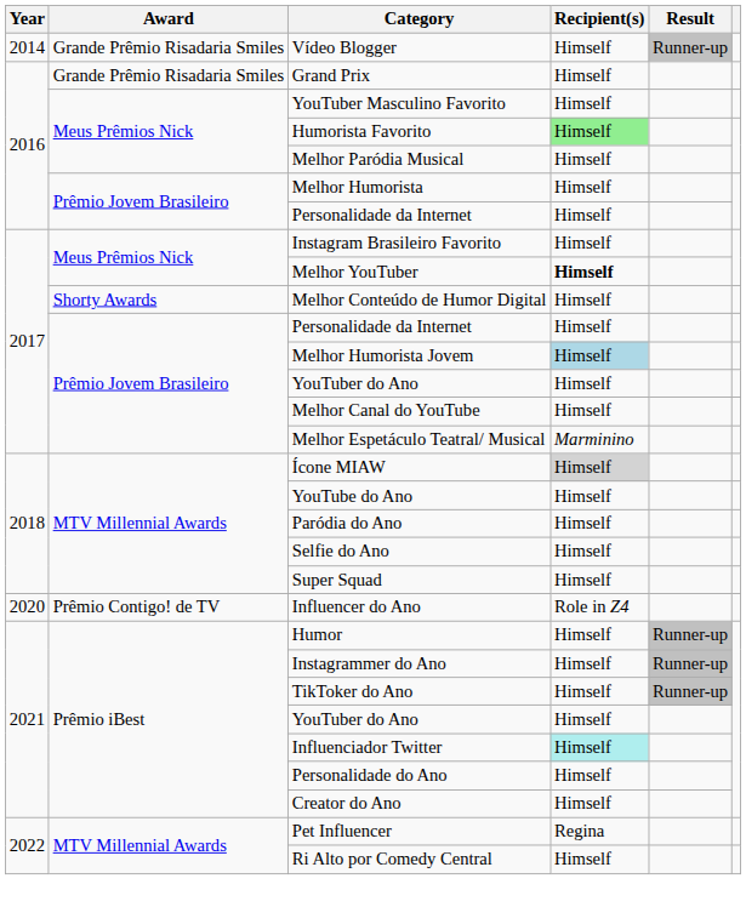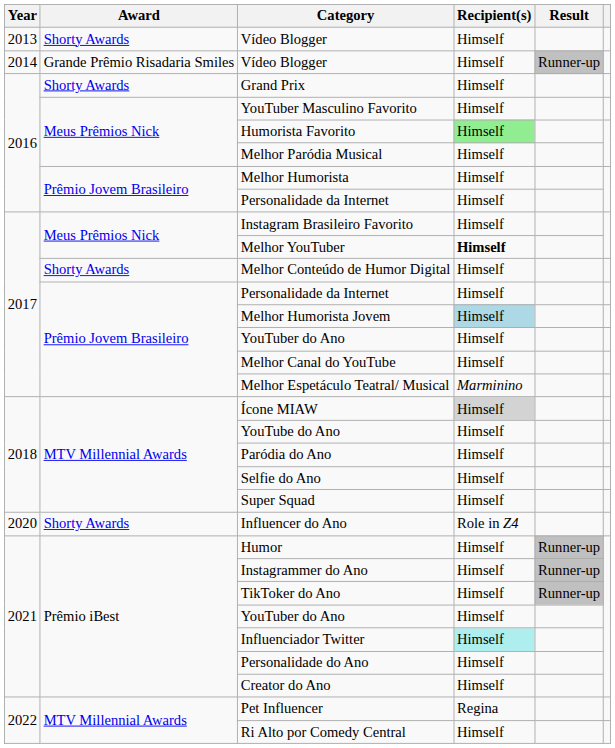 <table class="wikitable sortable plainrowheaders">
 <tr>
 <th>Year</th>
 <th>Award</th>
 <th>Category</th>
 <th>Recipient(s)</th>
 <th>Result</th>
 <th class="unsortable"></th>
+</tr>
+<tr>
+<td>2013</td>
+<td><a href='#'>Shorty Awards</a></td>
+<td>Vídeo Blogger</td>
+<td>Himself</td>
+<td></td>
+<td style="text-align: center;"></td>
 </tr>
 <tr>
 <td>2014</td>
 <td>Grande Prêmio Risadaria Smiles</td>
 <td>Vídeo Blogger</td>
 <td>Himself</td>
 <td bgcolor=silver>Runner-up</td>
 <td style="text-align: center;"></td>
 </tr>
 <tr>
 <td rowspan="6">2016</td>
-<td>Grande Prêmio Risadaria Smiles</td>
+<td><a href='#'>Shorty Awards</a></td>
 <td>Grand Prix</td>
 <td>Himself</td>
 <td></td>
 <td style="text-align: center;"></td>
 </tr>
 <tr>
 <td rowspan="3"><a href='#'>Meus Prêmios Nick</a></td>
 <td>YouTuber Masculino Favorito</td>
 <td>Himself</td>
 <td></td>
 <td style="text-align: center;"></td>
 </tr>
 <tr>
 <td>Humorista Favorito</td>
 <td style="background: lightgreen;">Himself</td>
 <td></td>
 <td rowspan="2"  style="text-align: center;"></td>
 </tr>
 <tr>
 <td>Melhor Paródia Musical</td>
 <td>Himself</td>
 <td></td>
 </tr>
 <tr>
 <td rowspan="2"><a href='#'>Prêmio Jovem Brasileiro</a></td>
 <td>Melhor Humorista</td>
 <td>Himself</td>
 <td></td>
 <td rowspan="2" style="text-align: center;"></td>
 </tr>
 <tr>
 <td>Personalidade da Internet</td>
 <td>Himself</td>
 <td></td>
 </tr>
 <tr>
 <td rowspan="8">2017</td>
 <td rowspan="2"><a href='#'>Meus Prêmios Nick</a></td>
 <td>Instagram Brasileiro Favorito</td>
 <td>Himself</td>
 <td></td>
 <td rowspan="2"  style="text-align: center;"></td>
 </tr>
 <tr>
 <td>Melhor YouTuber</td>
 <td><strong>Himself</strong></td>
 <td></td>
 </tr>
 <tr>
 <td><a href='#'>Shorty Awards</a></td>
 <td>Melhor Conteúdo de Humor Digital</td>
 <td>Himself</td>
 <td></td>
 <td style="text-align: center;"></td>
 </tr>
 <tr>
 <td rowspan="5"><a href='#'>Prêmio Jovem Brasileiro</a></td>
 <td>Personalidade da Internet</td>
 <td>Himself</td>
 <td></td>
 <td></td>
 </tr>
 <tr>
 <td>Melhor Humorista Jovem</td>
 <td style="background: lightblue;">Himself</td>
 <td></td>
 <td></td>
 </tr>
 <tr>
 <td>YouTuber do Ano</td>
 <td>Himself</td>
 <td></td>
 <td></td>
 </tr>
 <tr>
 <td>Melhor Canal do YouTube</td>
 <td>Himself</td>
 <td></td>
 <td></td>
 </tr>
 <tr>
 <td>Melhor Espetáculo Teatral/ Musical</td>
 <td><em>Marminino</em></td>
 <td></td>
 <td></td>
 </tr>
 <tr>
 <td rowspan="5">2018</td>
 <td rowspan="5"><a href='#'>MTV Millennial Awards</a></td>
 <td>Ícone MIAW</td>
 <td style="background: lightgrey;">Himself</td>
 <td></td>
 <td style="text-align: center;"></td>
 </tr>
 <tr>
 <td>YouTube do Ano</td>
 <td>Himself</td>
 <td></td>
 <td style="text-align: center;"></td>
 </tr>
 <tr>
 <td>Paródia do Ano</td>
 <td>Himself</td>
 <td></td>
 <td style="text-align: center;"></td>
 </tr>
 <tr>
 <td>Selfie do Ano</td>
 <td>Himself</td>
 <td></td>
 <td style="text-align: center;"></td>
 </tr>
 <tr>
 <td>Super Squad</td>
 <td>Himself</td>
 <td></td>
 <td style="text-align: center;"></td>
 </tr>
 <tr>
 <td>2020</td>
-<td>Prêmio Contigo! de TV</td>
+<td><a href='#'>Shorty Awards</a></td>
 <td>Influencer do Ano</td>
 <td>Role in <em>Z4</em></td>
 <td></td>
 <td style="text-align: center;"></td>
 </tr>
 <tr>
 <td rowspan="7">2021</td>
 <td rowspan="7">Prêmio iBest</td>
 <td>Humor</td>
 <td>Himself</td>
 <td bgcolor=silver>Runner-up</td>
 <td rowspan="7" style="text-align: center;"></td>
 </tr>
 <tr>
 <td>Instagrammer do Ano</td>
 <td>Himself</td>
 <td bgcolor=silver>Runner-up</td>
 </tr>
 <tr>
 <td>TikToker do Ano</td>
 <td>Himself</td>
 <td bgcolor=silver>Runner-up</td>
 </tr>
 <tr>
 <td>YouTuber do Ano</td>
 <td>Himself</td>
 <td></td>
 </tr>
 <tr>
 <td>Influenciador Twitter</td>
 <td style="background: paleturquoise;">Himself</td>
 <td></td>
 </tr>
 <tr>
 <td>Personalidade do Ano</td>
 <td>Himself</td>
 <td></td>
 </tr>
 <tr>
 <td>Creator do Ano</td>
 <td>Himself</td>
 <td></td>
 </tr>
 <tr>
 <td rowspan="2">2022</td>
 <td rowspan="2"><a href='#'>MTV Millennial Awards</a></td>
 <td>Pet Influencer</td>
 <td>Regina</td>
 <td></td>
 <td style="text-align: center;"></td>
 </tr>
 <tr>
 <td>Ri Alto por Comedy Central</td>
 <td>Himself</td>
 <td></td>
 <td style="text-align: center;"></td>
 </tr>
 </table>
